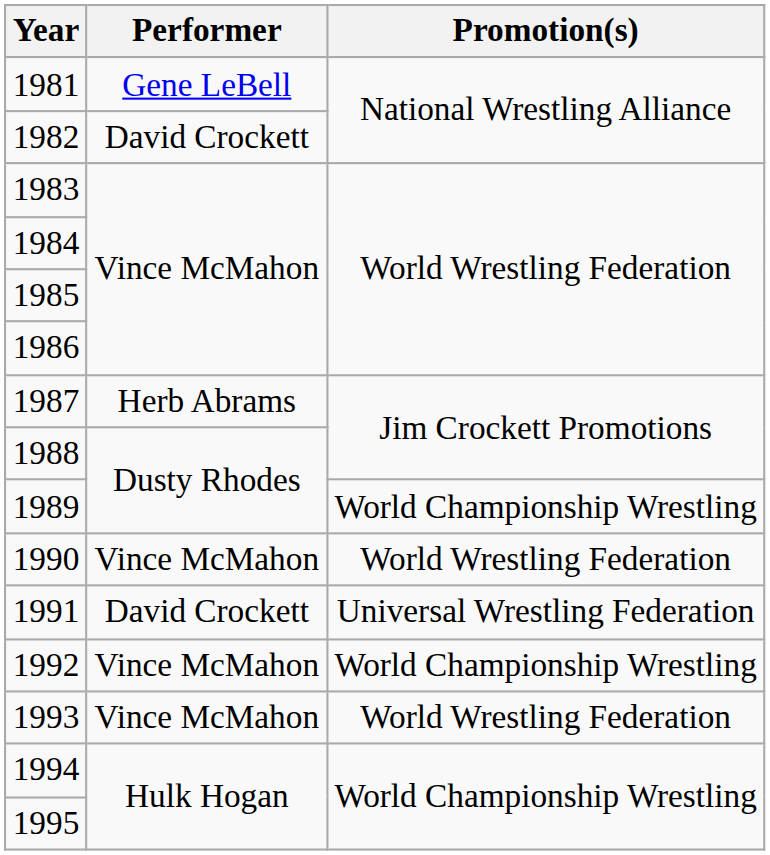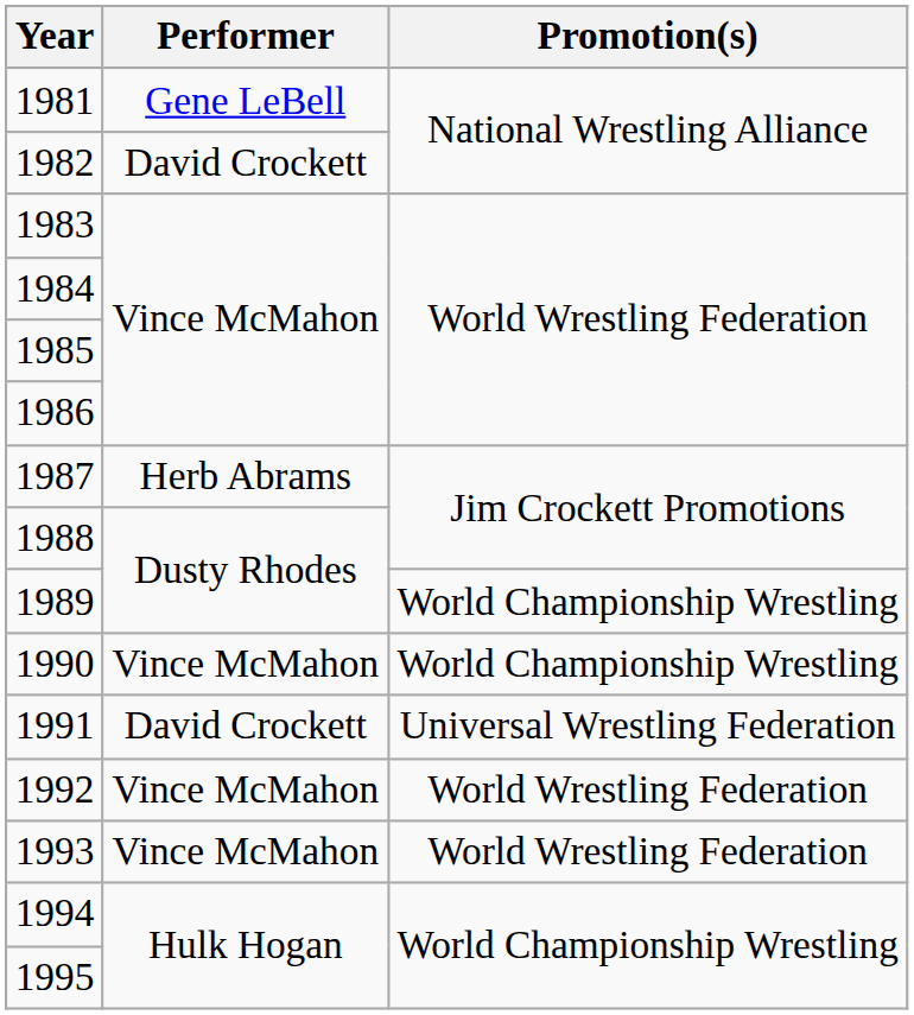 <table class="wikitable sortable" style="text-align: center">
 <tr>
 <th>Year</th>
 <th>Performer</th>
 <th>Promotion(s)</th>
 </tr>
 <tr>
 <td>1981</td>
 <td><a href='#'>Gene LeBell</a></td>
 <td rowspan=2>National Wrestling Alliance</td>
 </tr>
 <tr>
 <td>1982</td>
 <td>David Crockett</td>
 </tr>
 <tr>
 <td>1983</td>
 <td rowspan=4>Vince McMahon</td>
 <td rowspan=4>World Wrestling Federation</td>
 </tr>
 <tr>
 <td>1984</td>
 </tr>
 <tr>
 <td>1985</td>
 </tr>
 <tr>
 <td>1986</td>
 </tr>
 <tr>
 <td>1987</td>
 <td>Herb Abrams</td>
 <td rowspan=2>Jim Crockett Promotions</td>
 </tr>
 <tr>
 <td>1988</td>
 <td rowspan=2>Dusty Rhodes</td>
 </tr>
 <tr>
 <td>1989</td>
 <td>World Championship Wrestling</td>
 </tr>
 <tr>
 <td>1990</td>
 <td>Vince McMahon</td>
-<td>World Wrestling Federation</td>
+<td>World Championship Wrestling</td>
 </tr>
 <tr>
 <td>1991</td>
 <td>David Crockett</td>
 <td>Universal Wrestling Federation</td>
 </tr>
 <tr>
 <td>1992</td>
 <td>Vince McMahon</td>
-<td>World Championship Wrestling</td>
+<td>World Wrestling Federation</td>
 </tr>
 <tr>
 <td>1993</td>
 <td>Vince McMahon</td>
 <td>World Wrestling Federation</td>
 </tr>
 <tr>
 <td>1994</td>
 <td rowspan=2>Hulk Hogan</td>
 <td rowspan=2>World Championship Wrestling</td>
 </tr>
 <tr>
 <td>1995</td>
 </tr>
 </table>
